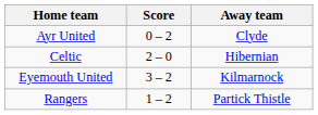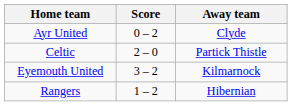 <table class="wikitable" style="text-align: center">
 <tr>
 <th width=140>Home team</th>
 <th width=70>Score</th>
 <th width=140>Away team</th>
 </tr>
 <tr>
 <td><a href='#'>Ayr United</a></td>
 <td>0 – 2</td>
 <td><a href='#'>Clyde</a></td>
 </tr>
 <tr>
 <td><a href='#'>Celtic</a></td>
 <td>2 – 0</td>
-<td><a href='#'>Hibernian</a></td>
+<td><a href='#'>Partick Thistle</a></td>
 </tr>
 <tr>
 <td><a href='#'>Eyemouth United</a></td>
 <td>3 – 2</td>
 <td><a href='#'>Kilmarnock</a></td>
 </tr>
 <tr>
 <td><a href='#'>Rangers</a></td>
 <td>1 – 2</td>
-<td><a href='#'>Partick Thistle</a></td>
+<td><a href='#'>Hibernian</a></td>
 </tr>
 </table>
